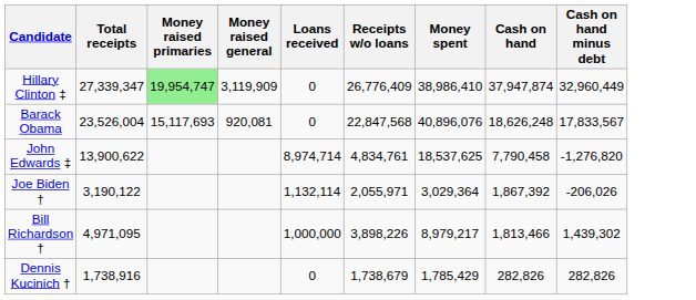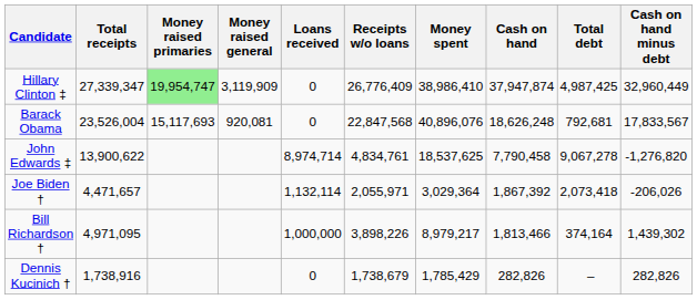 <table class="sortable wikitable" style="text-align:center">
 <tr>
 <th><a href='#'>Candidate</a></th>
 <th>Total receipts		</th>
 <th>Money raised<br>primaries</th>
 <th>Money raised<br>general</th>
 <th>Loans received 		</th>
 <th>Receipts w/o loans            </th>
 <th>Money spent		        </th>
 <th>Cash on hand			</th>
+<th>Total debt			</th>
 <th>Cash on hand minus debt	</th>
 </tr>
 <tr>
 <td><a href='#'>Hillary Clinton</a> ‡</td>
 <td>27,339,347</td>
 <td style="background: lightgreen;">19,954,747</td>
 <td>3,119,909</td>
 <td>0</td>
 <td>26,776,409</td>
 <td>38,986,410</td>
 <td>37,947,874</td>
+<td>4,987,425</td>
 <td>32,960,449</td>
 </tr>
 <tr>
 <td><a href='#'>Barack Obama</a></td>
 <td>23,526,004</td>
 <td>15,117,693</td>
 <td>920,081</td>
 <td>0</td>
 <td>22,847,568</td>
 <td>40,896,076</td>
 <td>18,626,248</td>
+<td>792,681</td>
 <td>17,833,567</td>
 </tr>
 <tr>
 <td><a href='#'>John Edwards</a> ‡</td>
 <td>13,900,622</td>
 <td></td>
 <td></td>
 <td>8,974,714</td>
 <td>4,834,761</td>
 <td>18,537,625</td>
 <td>7,790,458</td>
+<td>9,067,278</td>
 <td><span> -1,276,820 </span></td>
 </tr>
 <tr>
 <td><a href='#'>Joe Biden</a> †</td>
-<td>3,190,122</td>
+<td>4,471,657</td>
 <td></td>
 <td></td>
 <td>1,132,114</td>
 <td>2,055,971</td>
 <td>3,029,364</td>
 <td>1,867,392</td>
+<td>2,073,418</td>
 <td><span> -206,026 </span></td>
 </tr>
 <tr>
 <td><a href='#'>Bill Richardson</a> †</td>
 <td>4,971,095</td>
 <td></td>
 <td></td>
 <td>1,000,000</td>
 <td>3,898,226</td>
 <td>8,979,217</td>
 <td>1,813,466</td>
+<td>374,164</td>
 <td>1,439,302</td>
 </tr>
 <tr>
 <td><a href='#'>Dennis Kucinich</a> †</td>
 <td>1,738,916</td>
 <td></td>
 <td></td>
 <td>0</td>
 <td>1,738,679</td>
 <td>1,785,429</td>
 <td>282,826</td>
+<td> –</td>
 <td>282,826</td>
 </tr>
 </table>
